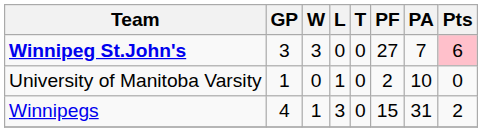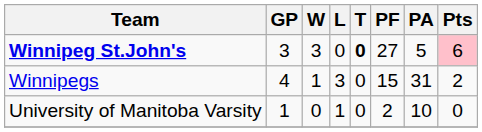 <table class="wikitable">
 <tr>
 <th>Team</th>
 <th>GP</th>
 <th>W</th>
 <th>L</th>
 <th>T</th>
 <th>PF</th>
 <th>PA</th>
 <th>Pts</th>
 </tr>
 <tr align="center">
 <td align="left"><strong><a href='#'>Winnipeg St.John's</a></strong></td>
 <td>3</td>
 <td>3</td>
 <td>0</td>
+<td><strong>0</strong></td>
+<td>27</td>
+<td>5</td>
+<td style="background: pink;">6</td>
+</tr>
+<tr align="center">
+<td align="left"><a href='#'>Winnipegs</a></td>
+<td>4</td>
+<td>1</td>
+<td>3</td>
 <td>0</td>
-<td>27</td>
-<td>7</td>
-<td style="background: pink;">6</td>
+<td>15</td>
+<td>31</td>
+<td>2</td>
 </tr>
 <tr align="center">
 <td align="left">University of Manitoba Varsity</td>
 <td>1</td>
 <td>0</td>
 <td>1</td>
 <td>0</td>
 <td>2</td>
 <td>10</td>
 <td>0</td>
 </tr>
 <tr align="center">
-<td align="left"><a href='#'>Winnipegs</a></td>
-<td>4</td>
-<td>1</td>
-<td>3</td>
-<td>0</td>
-<td>15</td>
-<td>31</td>
-<td>2</td>
-</tr>
-<tr align="center">
 </tr>
 </table>
